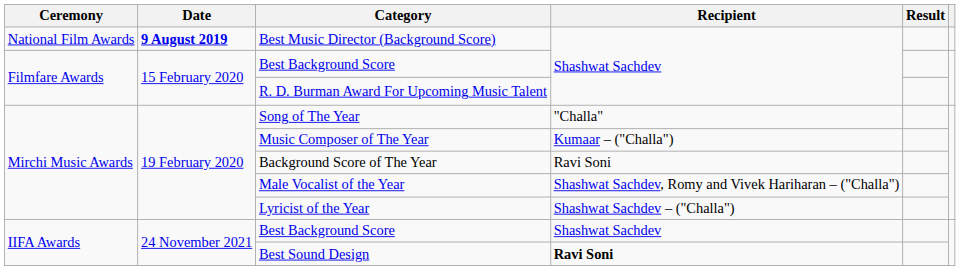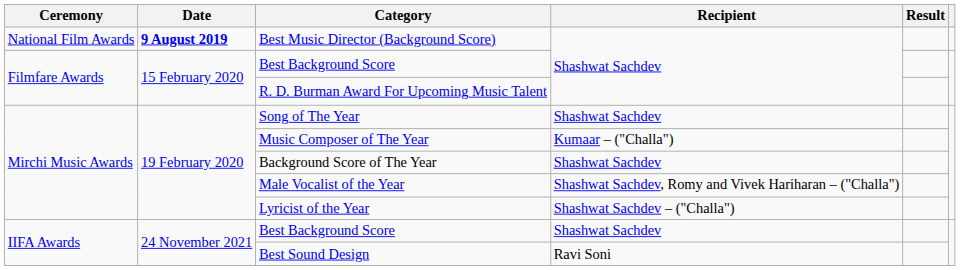 <table class="wikitable">
 <tr>
 <th>Ceremony</th>
 <th>Date</th>
 <th>Category</th>
 <th>Recipient</th>
 <th>Result</th>
 <th></th>
 </tr>
 <tr>
 <td><a href='#'>National Film Awards</a></td>
 <td><strong><a href='#'>9 August 2019</a></strong></td>
 <td><a href='#'>Best Music Director (Background Score)</a></td>
 <td rowspan="3"><a href='#'>Shashwat Sachdev</a></td>
 <td></td>
 <td><br></td>
 </tr>
 <tr>
 <td rowspan="2"><a href='#'>Filmfare Awards</a></td>
 <td rowspan="2"><a href='#'>15 February 2020</a></td>
 <td><a href='#'>Best Background Score</a></td>
 <td></td>
 <td rowspan="2"><br><br><br></td>
 </tr>
 <tr>
 <td><a href='#'>R. D. Burman Award For Upcoming Music Talent</a></td>
 <td></td>
 </tr>
 <tr>
 <td rowspan="5"><a href='#'>Mirchi Music Awards</a></td>
 <td rowspan="5"><a href='#'>19 February 2020</a></td>
 <td><a href='#'>Song of The Year</a></td>
-<td>"Challa"</td>
+<td><a href='#'>Shashwat Sachdev</a></td>
 <td></td>
 <td rowspan="5"><br></td>
 </tr>
 <tr>
 <td><a href='#'>Music Composer of The Year</a></td>
 <td><a href='#'>Kumaar</a> – ("Challa")</td>
 <td></td>
 </tr>
 <tr>
 <td>Background Score of The Year</td>
-<td>Ravi Soni</td>
+<td><a href='#'>Shashwat Sachdev</a></td>
 <td></td>
 </tr>
 <tr>
 <td><a href='#'>Male Vocalist of the Year</a></td>
 <td><a href='#'>Shashwat Sachdev</a>, Romy and Vivek Hariharan – ("Challa")</td>
 <td></td>
 </tr>
 <tr>
 <td><a href='#'>Lyricist of the Year</a></td>
 <td><a href='#'>Shashwat Sachdev</a> – ("Challa")</td>
 <td></td>
 </tr>
 <tr>
 <td rowspan="2"><a href='#'>IIFA Awards</a></td>
 <td rowspan="2"><a href='#'>24 November 2021</a></td>
 <td><a href='#'>Best Background Score</a></td>
 <td><a href='#'>Shashwat Sachdev</a></td>
 <td></td>
 <td rowspan="2"><br></td>
 </tr>
 <tr>
 <td><a href='#'>Best Sound Design</a></td>
-<td><strong>Ravi Soni</strong></td>
+<td>Ravi Soni</td>
 <td></td>
 </tr>
 </table>
